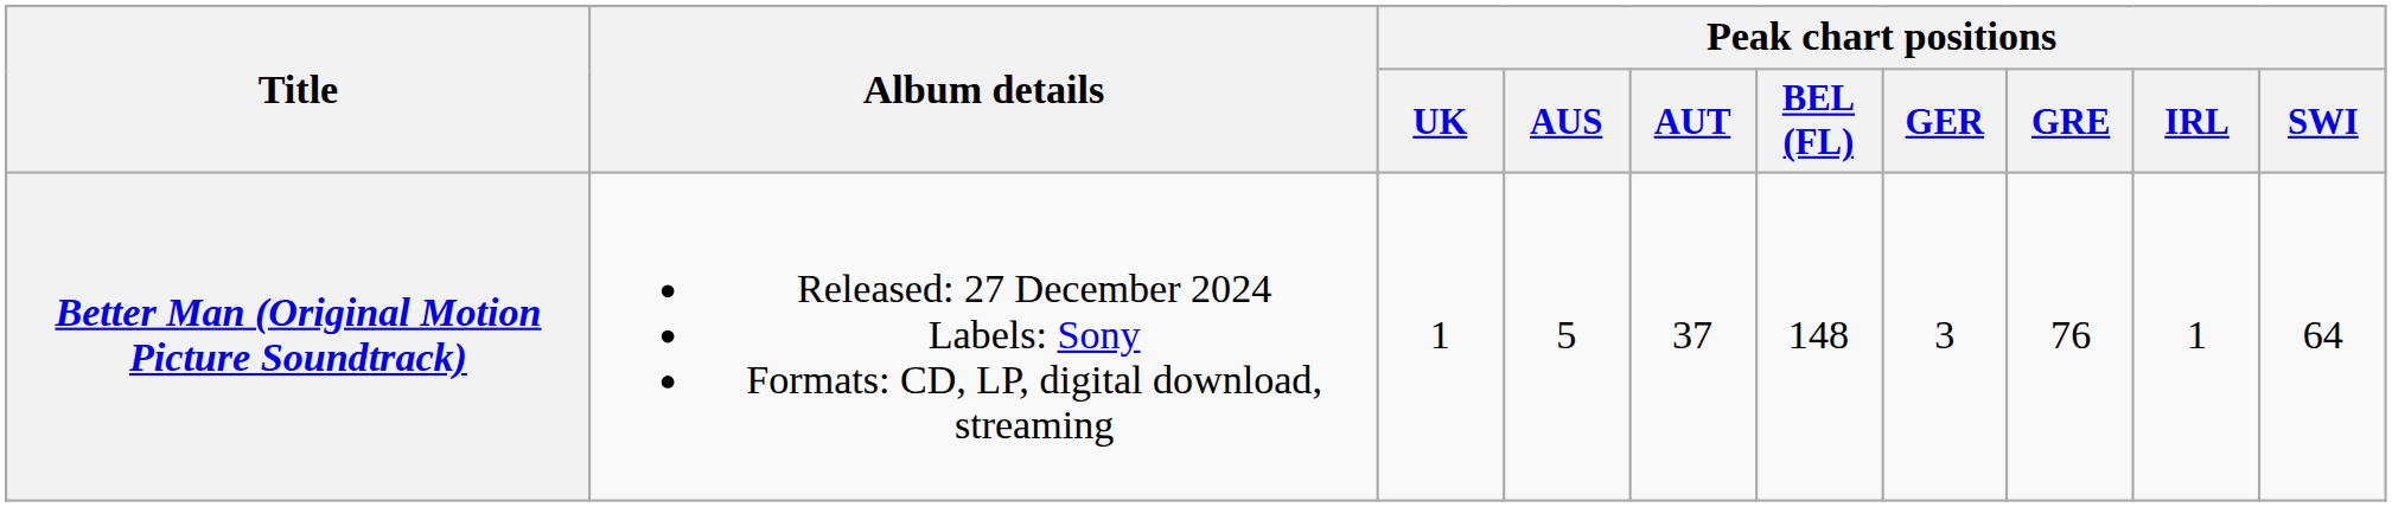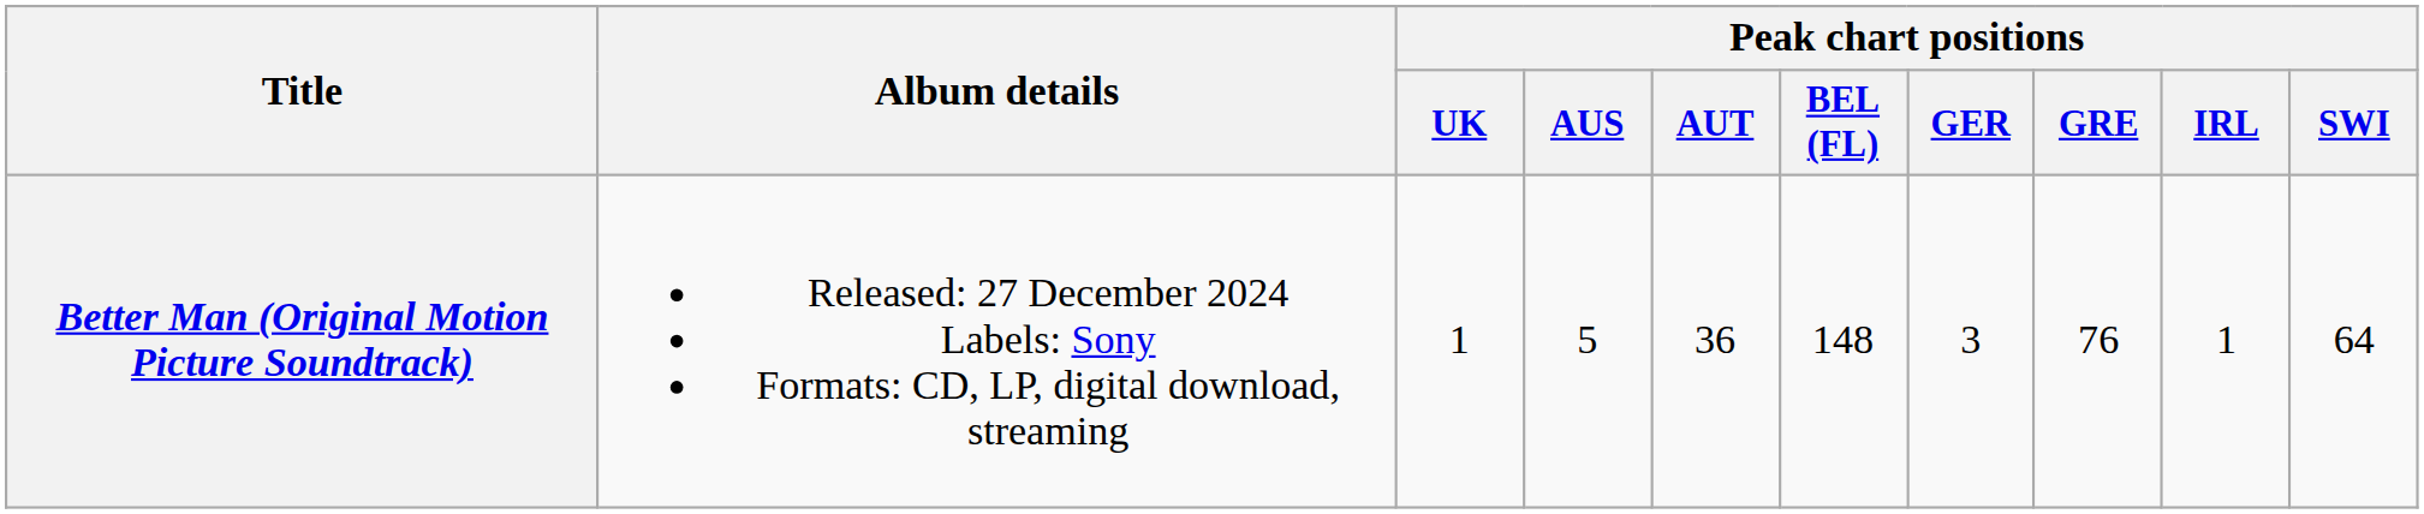 <table class="wikitable plainrowheaders" style="text-align:center;" border="1">
 <tr>
 <th scope="col" rowspan="2" style="width:14em;">Title</th>
 <th scope="col" rowspan="2" style="width:19em;">Album details</th>
 <th scope="col" colspan="8">Peak chart positions</th>
 </tr>
 <tr>
 <th scope="col" style="width:3em;font-size:90%;"><a href='#'>UK</a><br></th>
 <th scope="col" style="width:3em;font-size:90%;"><a href='#'>AUS</a><br></th>
 <th scope="col" style="width:3em;font-size:90%;"><a href='#'>AUT</a><br></th>
 <th scope="col" style="width:3em;font-size:90%;"><a href='#'>BEL<br>(FL)</a><br></th>
 <th scope="col" style="width:3em;font-size:90%;"><a href='#'>GER</a><br></th>
 <th scope="col" style="width:3em;font-size:90%;"><a href='#'>GRE</a><br></th>
 <th scope="col" style="width:3em;font-size:90%;"><a href='#'>IRL</a><br></th>
 <th scope="col" style="width:3em;font-size:90%;"><a href='#'>SWI</a><br></th>
 </tr>
 <tr>
 <th scope="row"><em><a href='#'>Better Man (Original Motion Picture Soundtrack)</a></em></th>
 <td><br><ul><li>Released: 27 December 2024</li><li>Labels: <a href='#'>Sony</a></li><li>Formats: CD, LP, digital download, streaming</li></ul></td>
 <td>1</td>
 <td>5</td>
-<td>37</td>
+<td>36</td>
 <td>148</td>
 <td>3</td>
 <td>76</td>
 <td>1</td>
 <td>64</td>
 </tr>
 </table>
